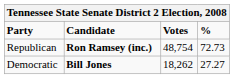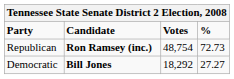 <table class="wikitable">
 <tr>
 <th colspan="4">Tennessee State Senate District 2 Election, 2008</th>
 </tr>
 <tr>
 <td><strong>Party</strong></td>
 <td><strong>Candidate</strong></td>
 <td><strong>Votes</strong></td>
 <td><strong>%</strong></td>
 </tr>
 <tr>
 <td>Republican</td>
 <td><strong>Ron Ramsey (inc.)</strong></td>
 <td>48,754</td>
 <td>72.73</td>
 </tr>
 <tr>
 <td>Democratic</td>
 <td><strong>Bill Jones</strong></td>
-<td>18,262</td>
+<td>18,292</td>
 <td>27.27</td>
 </tr>
 </table>
